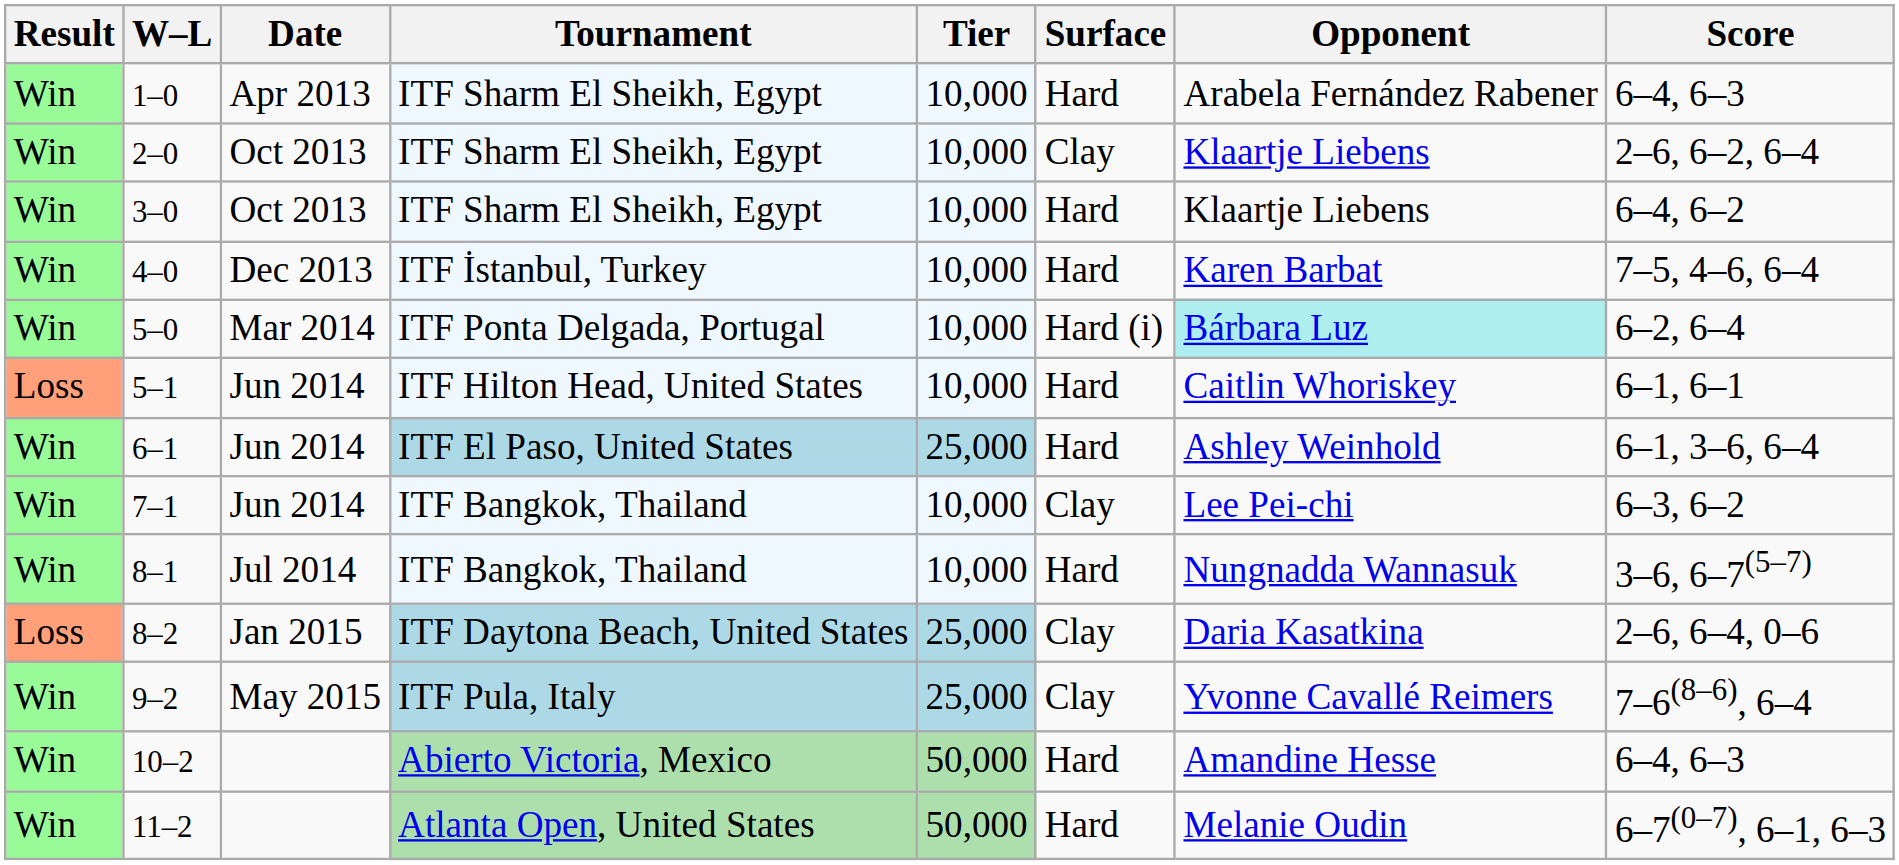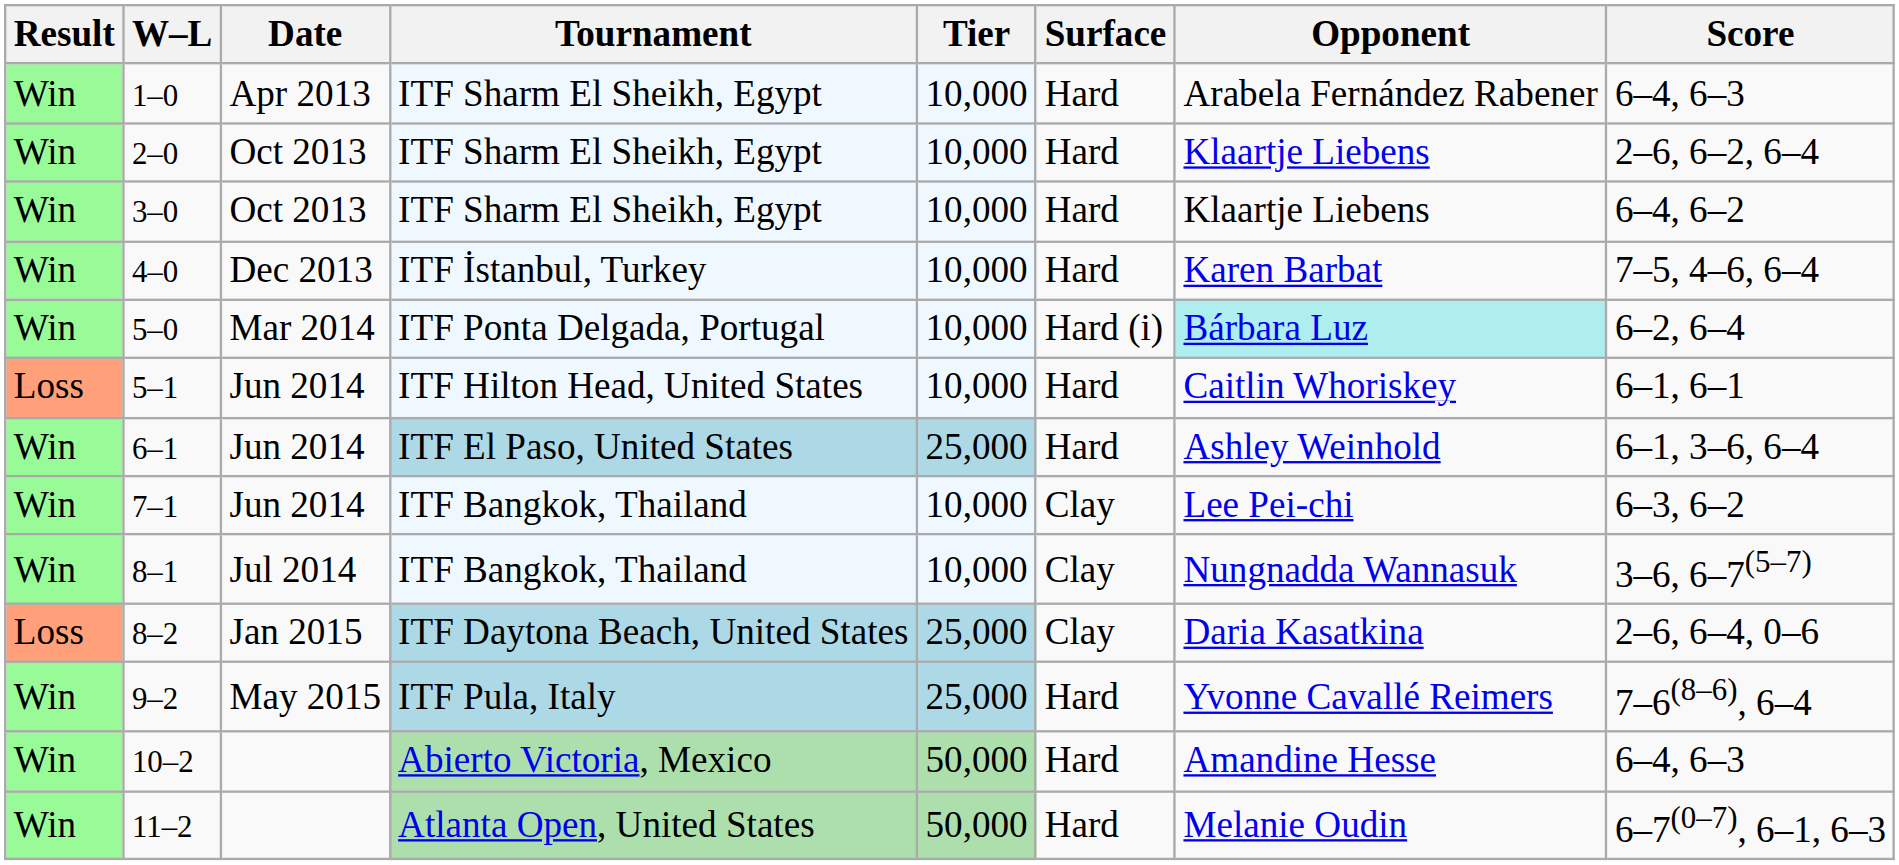 <table class="sortable wikitable">
 <tr>
 <th>Result</th>
 <th class=unsortable>W–L</th>
 <th>Date</th>
 <th>Tournament</th>
 <th>Tier</th>
 <th>Surface</th>
 <th>Opponent</th>
 <th class=unsortable>Score</th>
 </tr>
 <tr>
 <td bgcolor=98FB98>Win</td>
 <td><small>1–0</small></td>
 <td>Apr 2013</td>
 <td bgcolor=#f0f8ff>ITF Sharm El Sheikh, Egypt</td>
 <td bgcolor=#f0f8ff>10,000</td>
 <td>Hard</td>
 <td> Arabela Fernández Rabener</td>
 <td>6–4, 6–3</td>
 </tr>
 <tr>
 <td bgcolor=98FB98>Win</td>
 <td><small>2–0</small></td>
 <td>Oct 2013</td>
 <td style=background:#f0f8ff>ITF Sharm El Sheikh, Egypt</td>
 <td style=background:#f0f8ff>10,000</td>
-<td>Clay</td>
+<td>Hard</td>
 <td> <a href='#'>Klaartje Liebens</a></td>
 <td>2–6, 6–2, 6–4</td>
 </tr>
 <tr>
 <td bgcolor=98FB98>Win</td>
 <td><small>3–0</small></td>
 <td>Oct 2013</td>
 <td style=background:#f0f8ff>ITF Sharm El Sheikh, Egypt</td>
 <td style=background:#f0f8ff>10,000</td>
 <td>Hard</td>
 <td> Klaartje Liebens</td>
 <td>6–4, 6–2</td>
 </tr>
 <tr>
 <td bgcolor=98FB98>Win</td>
 <td><small>4–0</small></td>
 <td>Dec 2013</td>
 <td style=background:#f0f8ff>ITF İstanbul, Turkey</td>
 <td style=background:#f0f8ff>10,000</td>
 <td>Hard</td>
 <td> <a href='#'>Karen Barbat</a></td>
 <td>7–5, 4–6, 6–4</td>
 </tr>
 <tr>
 <td bgcolor=98FB98>Win</td>
 <td><small>5–0</small></td>
 <td>Mar 2014</td>
 <td style=background:#f0f8ff>ITF Ponta Delgada, Portugal</td>
 <td style=background:#f0f8ff>10,000</td>
 <td>Hard (i)</td>
 <td style="background: paleturquoise;"> <a href='#'>Bárbara Luz</a></td>
 <td>6–2, 6–4</td>
 </tr>
 <tr>
 <td bgcolor=FFA07A>Loss</td>
 <td><small>5–1</small></td>
 <td>Jun 2014</td>
 <td style=background:#f0f8ff>ITF Hilton Head, United States</td>
 <td style=background:#f0f8ff>10,000</td>
 <td>Hard</td>
 <td> <a href='#'>Caitlin Whoriskey</a></td>
 <td>6–1, 6–1</td>
 </tr>
 <tr>
 <td bgcolor=98FB98>Win</td>
 <td><small>6–1</small></td>
 <td>Jun 2014</td>
 <td bgcolor=lightblue>ITF El Paso, United States</td>
 <td bgcolor=lightblue>25,000</td>
 <td>Hard</td>
 <td> <a href='#'>Ashley Weinhold</a></td>
 <td>6–1, 3–6, 6–4</td>
 </tr>
 <tr>
 <td bgcolor=98FB98>Win</td>
 <td><small>7–1</small></td>
 <td>Jun 2014</td>
 <td style=background:#f0f8ff>ITF Bangkok, Thailand</td>
 <td style=background:#f0f8ff>10,000</td>
 <td>Clay</td>
 <td> <a href='#'>Lee Pei-chi</a></td>
 <td>6–3, 6–2</td>
 </tr>
 <tr>
 <td bgcolor=98FB98>Win</td>
 <td><small>8–1</small></td>
 <td>Jul 2014</td>
 <td style=background:#f0f8ff>ITF Bangkok, Thailand</td>
 <td style=background:#f0f8ff>10,000</td>
-<td>Hard</td>
+<td>Clay</td>
 <td> <a href='#'>Nungnadda Wannasuk</a></td>
 <td>3–6, 6–7<sup>(5–7)</sup></td>
 </tr>
 <tr>
 <td bgcolor=FFA07A>Loss</td>
 <td><small>8–2</small></td>
 <td>Jan 2015</td>
 <td style=background:lightblue>ITF Daytona Beach, United States</td>
 <td style=background:lightblue>25,000</td>
 <td>Clay</td>
 <td> <a href='#'>Daria Kasatkina</a></td>
 <td>2–6, 6–4, 0–6</td>
 </tr>
 <tr>
 <td bgcolor=98FB98>Win</td>
 <td><small>9–2</small></td>
 <td>May 2015</td>
 <td bgcolor=lightblue>ITF Pula, Italy</td>
 <td bgcolor=lightblue>25,000</td>
-<td>Clay</td>
+<td>Hard</td>
 <td> <a href='#'>Yvonne Cavallé Reimers</a></td>
 <td>7–6<sup>(8–6)</sup>, 6–4</td>
 </tr>
 <tr>
 <td bgcolor=98FB98>Win</td>
 <td><small>10–2</small></td>
 <td><a href='#'></a></td>
 <td style=background:#addfad><a href='#'>Abierto Victoria</a>, Mexico</td>
 <td style=background:#addfad>50,000</td>
 <td>Hard</td>
 <td> <a href='#'>Amandine Hesse</a></td>
 <td>6–4, 6–3</td>
 </tr>
 <tr>
 <td bgcolor=98FB98>Win</td>
 <td><small>11–2</small></td>
 <td><a href='#'></a></td>
 <td style=background:#addfad><a href='#'>Atlanta Open</a>, United States</td>
 <td style=background:#addfad>50,000</td>
 <td>Hard</td>
 <td> <a href='#'>Melanie Oudin</a></td>
 <td>6–7<sup>(0–7)</sup>, 6–1, 6–3</td>
 </tr>
 </table>
